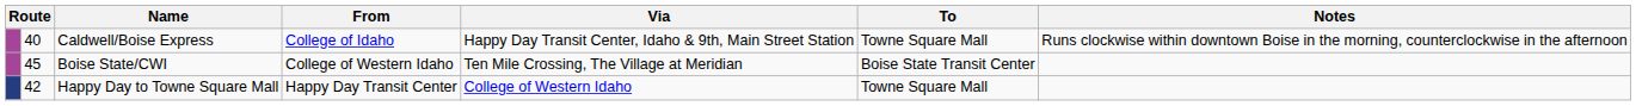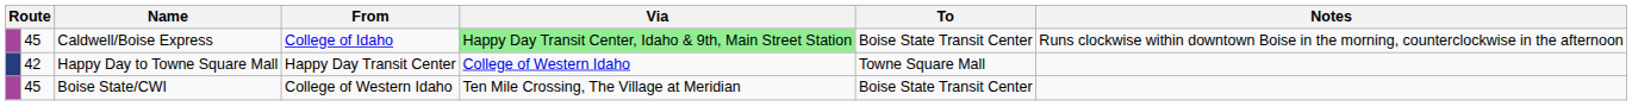 <table class="wikitable">
 <tr>
 <th colspan=2>Route</th>
 <th>Name</th>
 <th>From</th>
 <th>Via</th>
 <th>To</th>
 <th>Notes</th>
 </tr>
 <tr>
 <td style="background-color: #a54499"> </td>
-<td>40</td>
+<td>45</td>
 <td>Caldwell/Boise Express</td>
 <td><a href='#'>College of Idaho</a></td>
-<td>Happy Day Transit Center, Idaho & 9th, Main Street Station</td>
+<td style="background: lightgreen;">Happy Day Transit Center, Idaho & 9th, Main Street Station</td>
+<td>Boise State Transit Center</td>
+<td>Runs clockwise within downtown Boise in the morning, counterclockwise in the afternoon</td>
+</tr>
+<tr>
+<td style="background-color: #253c80"> </td>
+<td>42</td>
+<td>Happy Day to Towne Square Mall</td>
+<td>Happy Day Transit Center</td>
+<td><a href='#'>College of Western Idaho</a></td>
 <td>Towne Square Mall</td>
-<td>Runs clockwise within downtown Boise in the morning, counterclockwise in the afternoon</td>
+<td></td>
 </tr>
 <tr>
 <td style="background-color: #a54499"> </td>
 <td>45</td>
 <td>Boise State/CWI</td>
 <td>College of Western Idaho</td>
 <td>Ten Mile Crossing, The Village at Meridian</td>
 <td>Boise State Transit Center</td>
 <td></td>
 </tr>
-<tr>
-<td style="background-color: #253c80"> </td>
-<td>42</td>
-<td>Happy Day to Towne Square Mall</td>
-<td>Happy Day Transit Center</td>
-<td><a href='#'>College of Western Idaho</a></td>
-<td>Towne Square Mall</td>
-<td></td>
-</tr>
 </table>
